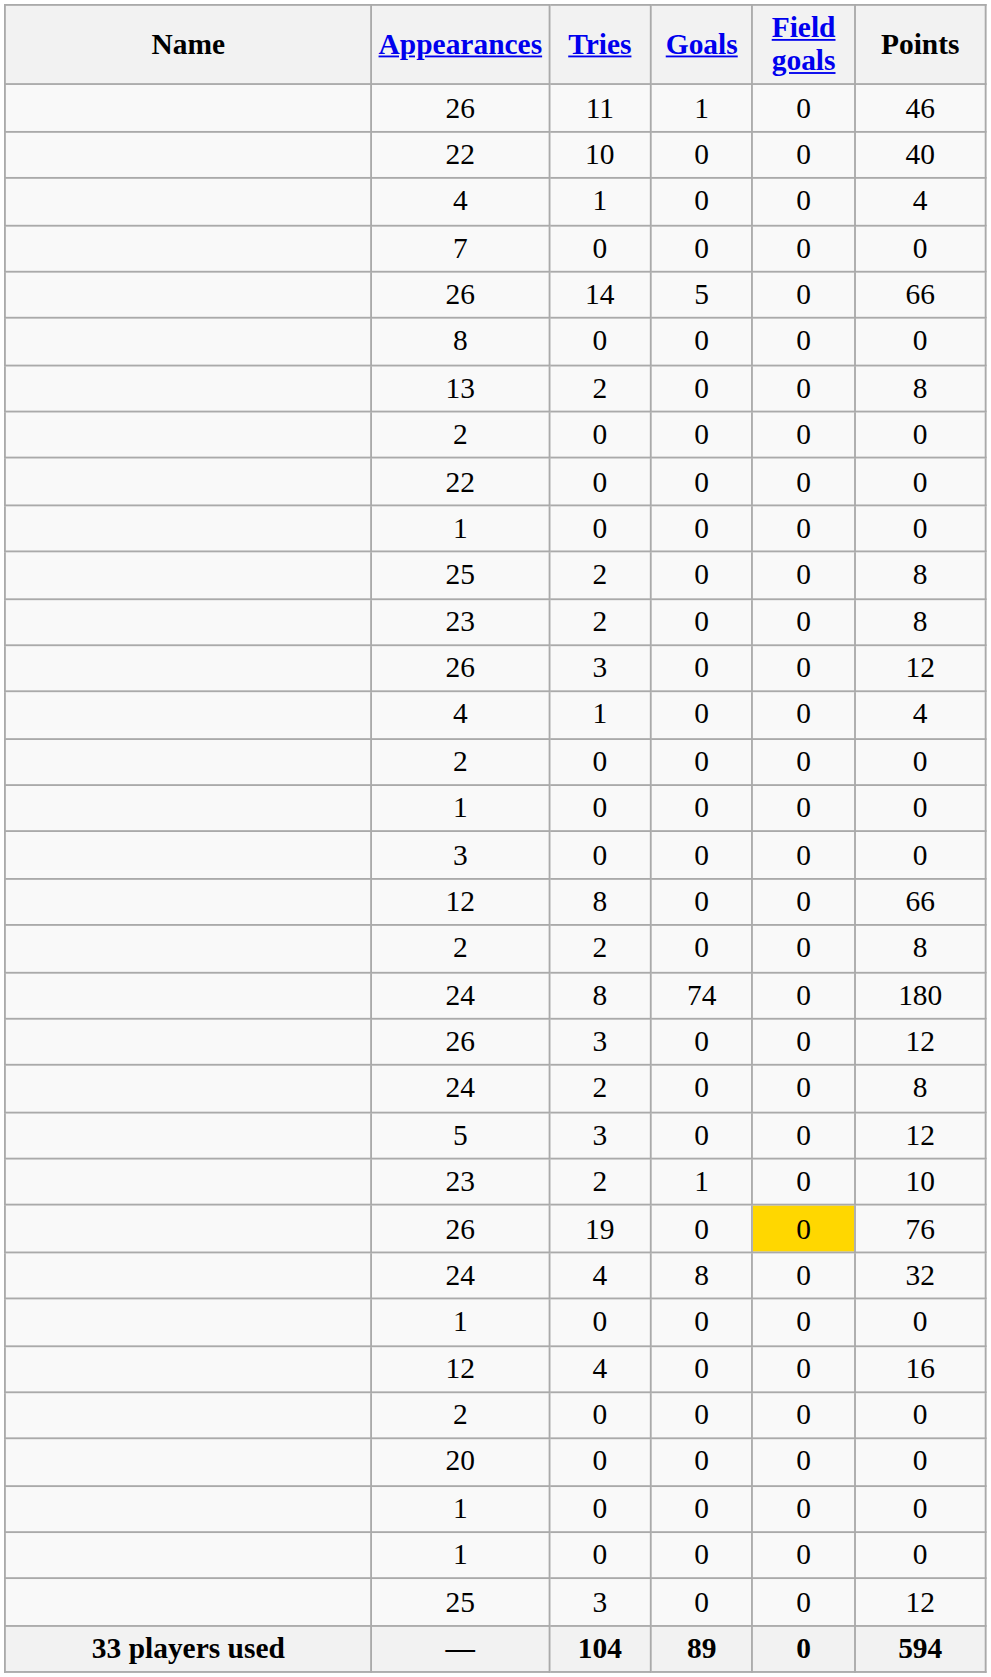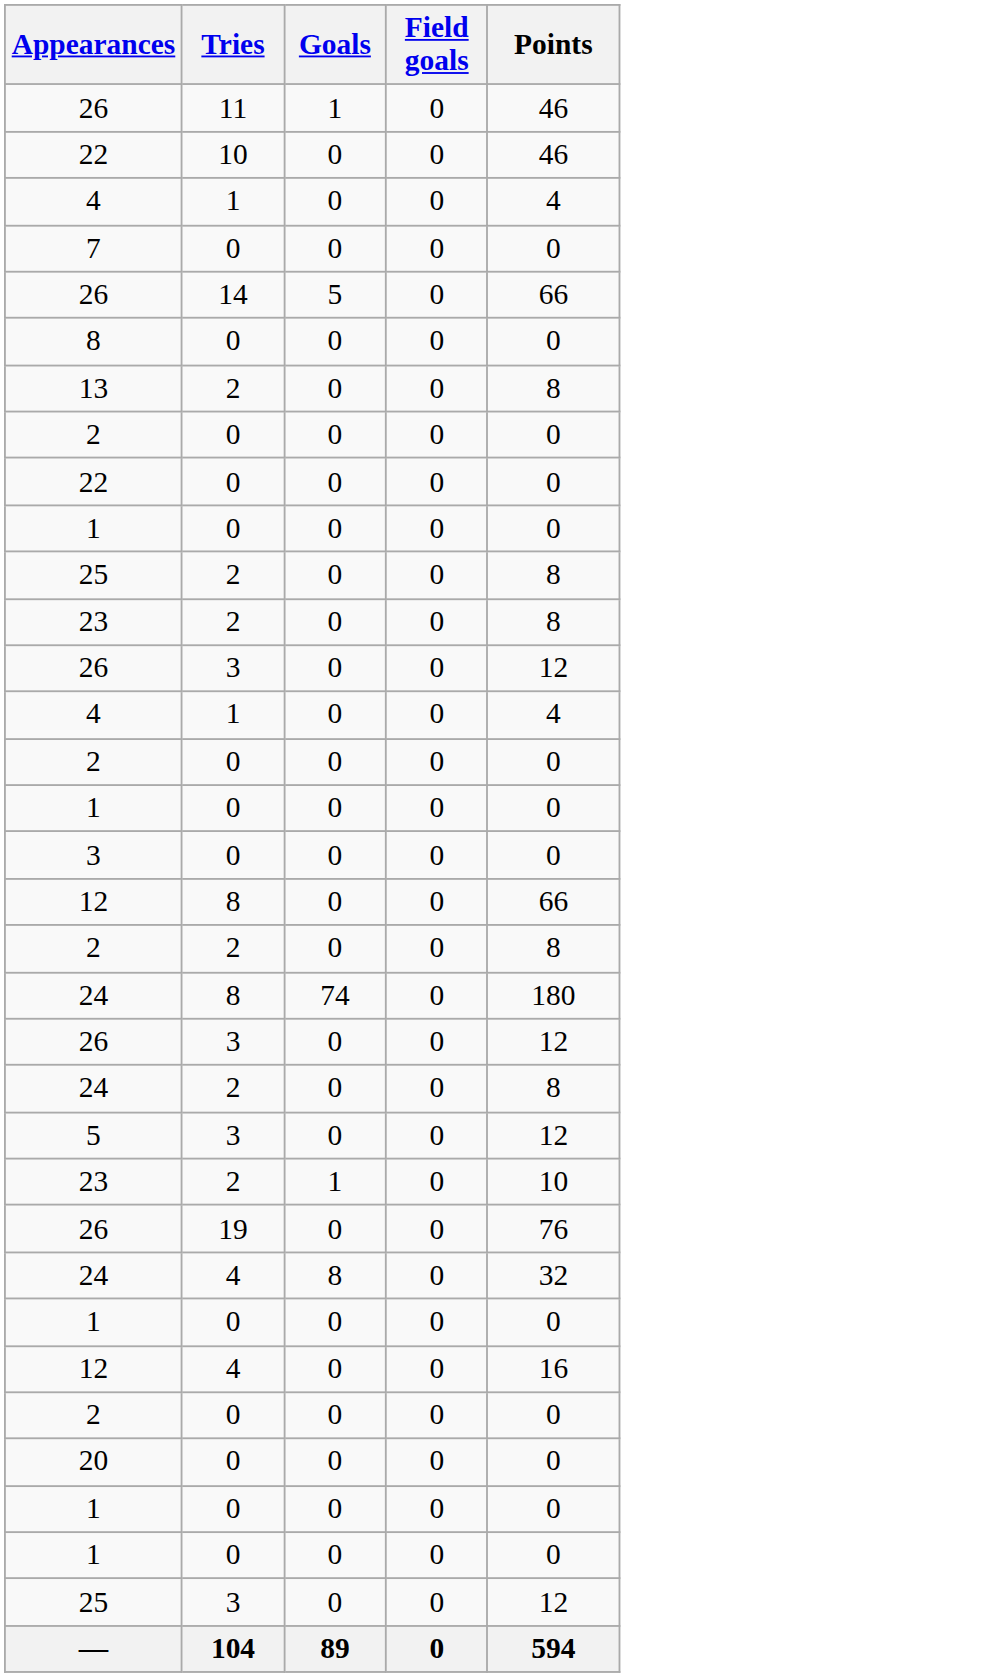 <table class="wikitable sortable" style="text-align: center;">
 <tr>
-<th style="width:12em">Name</th>
 <th><a href='#'>Appearances</a></th>
 <th style="width:3em"><a href='#'>Tries</a></th>
 <th style="width:3em"><a href='#'>Goals</a></th>
 <th style="width:3em"><a href='#'>Field goals</a></th>
 <th style="width:4em">Points</th>
 </tr>
 <tr>
-<td style="text-align:left;"></td>
 <td>26</td>
 <td>11</td>
 <td>1</td>
 <td>0</td>
 <td>46</td>
 </tr>
 <tr>
-<td style="text-align:left;"></td>
 <td>22</td>
 <td>10</td>
 <td>0</td>
 <td>0</td>
-<td>40</td>
+<td>46</td>
 </tr>
 <tr>
-<td style="text-align:left;"></td>
 <td>4</td>
 <td>1</td>
 <td>0</td>
 <td>0</td>
 <td>4</td>
 </tr>
 <tr>
-<td style="text-align:left;"></td>
 <td>7</td>
 <td>0</td>
 <td>0</td>
 <td>0</td>
 <td>0</td>
 </tr>
 <tr>
-<td style="text-align:left;"></td>
 <td>26</td>
 <td>14</td>
 <td>5</td>
 <td>0</td>
 <td>66</td>
 </tr>
 <tr>
-<td style="text-align:left;"></td>
 <td>8</td>
 <td>0</td>
 <td>0</td>
 <td>0</td>
 <td>0</td>
 </tr>
 <tr>
-<td style="text-align:left;"></td>
 <td>13</td>
 <td>2</td>
 <td>0</td>
 <td>0</td>
 <td>8</td>
 </tr>
 <tr>
-<td style="text-align:left;"></td>
 <td>2</td>
 <td>0</td>
 <td>0</td>
 <td>0</td>
 <td>0</td>
 </tr>
 <tr>
-<td style="text-align:left;"></td>
 <td>22</td>
 <td>0</td>
 <td>0</td>
 <td>0</td>
 <td>0</td>
 </tr>
 <tr>
-<td style="text-align:left;"></td>
 <td>1</td>
 <td>0</td>
 <td>0</td>
 <td>0</td>
 <td>0</td>
 </tr>
 <tr>
-<td style="text-align:left;"></td>
 <td>25</td>
 <td>2</td>
 <td>0</td>
 <td>0</td>
 <td>8</td>
 </tr>
 <tr>
-<td style="text-align:left;"></td>
 <td>23</td>
 <td>2</td>
 <td>0</td>
 <td>0</td>
 <td>8</td>
 </tr>
 <tr>
-<td style="text-align:left;"></td>
 <td>26</td>
 <td>3</td>
 <td>0</td>
 <td>0</td>
 <td>12</td>
 </tr>
 <tr>
-<td style="text-align:left;"></td>
 <td>4</td>
 <td>1</td>
 <td>0</td>
 <td>0</td>
 <td>4</td>
 </tr>
 <tr>
-<td style="text-align:left;"></td>
 <td>2</td>
 <td>0</td>
 <td>0</td>
 <td>0</td>
 <td>0</td>
 </tr>
 <tr>
-<td style="text-align:left;"></td>
 <td>1</td>
 <td>0</td>
 <td>0</td>
 <td>0</td>
 <td>0</td>
 </tr>
 <tr>
-<td style="text-align:left;"></td>
 <td>3</td>
 <td>0</td>
 <td>0</td>
 <td>0</td>
 <td>0</td>
 </tr>
 <tr>
-<td style="text-align:left;"></td>
 <td>12</td>
 <td>8</td>
 <td>0</td>
 <td>0</td>
 <td>66</td>
 </tr>
 <tr>
-<td style="text-align:left;"></td>
 <td>2</td>
 <td>2</td>
 <td>0</td>
 <td>0</td>
 <td>8</td>
 </tr>
 <tr>
-<td style="text-align:left;"></td>
 <td>24</td>
 <td>8</td>
 <td>74</td>
 <td>0</td>
 <td>180</td>
 </tr>
 <tr>
-<td style="text-align:left;"></td>
 <td>26</td>
 <td>3</td>
 <td>0</td>
 <td>0</td>
 <td>12</td>
 </tr>
 <tr>
-<td style="text-align:left;"></td>
 <td>24</td>
 <td>2</td>
 <td>0</td>
 <td>0</td>
 <td>8</td>
 </tr>
 <tr>
-<td style="text-align:left;"></td>
 <td>5</td>
 <td>3</td>
 <td>0</td>
 <td>0</td>
 <td>12</td>
 </tr>
 <tr>
-<td style="text-align:left;"></td>
 <td>23</td>
 <td>2</td>
 <td>1</td>
 <td>0</td>
 <td>10</td>
 </tr>
 <tr>
-<td style="text-align:left;"></td>
 <td>26</td>
 <td>19</td>
 <td>0</td>
-<td style="background: gold;">0</td>
+<td>0</td>
 <td>76</td>
 </tr>
 <tr>
-<td style="text-align:left;"></td>
 <td>24</td>
 <td>4</td>
 <td>8</td>
 <td>0</td>
 <td>32</td>
 </tr>
 <tr>
-<td style="text-align:left;"></td>
 <td>1</td>
 <td>0</td>
 <td>0</td>
 <td>0</td>
 <td>0</td>
 </tr>
 <tr>
-<td style="text-align:left;"></td>
 <td>12</td>
 <td>4</td>
 <td>0</td>
 <td>0</td>
 <td>16</td>
 </tr>
 <tr>
-<td style="text-align:left;"></td>
 <td>2</td>
 <td>0</td>
 <td>0</td>
 <td>0</td>
 <td>0</td>
 </tr>
 <tr>
-<td style="text-align:left;"></td>
 <td>20</td>
 <td>0</td>
 <td>0</td>
 <td>0</td>
 <td>0</td>
 </tr>
 <tr>
-<td style="text-align:left;"></td>
 <td>1</td>
 <td>0</td>
 <td>0</td>
 <td>0</td>
 <td>0</td>
 </tr>
 <tr>
-<td style="text-align:left;"></td>
 <td>1</td>
 <td>0</td>
 <td>0</td>
 <td>0</td>
 <td>0</td>
 </tr>
 <tr>
-<td style="text-align:left;"></td>
 <td>25</td>
 <td>3</td>
 <td>0</td>
 <td>0</td>
 <td>12</td>
 </tr>
 <tr class="sortbottom">
-<th>33 players used</th>
 <th>—</th>
 <th>104</th>
 <th>89</th>
 <th>0</th>
 <th>594</th>
 </tr>
 </table>
